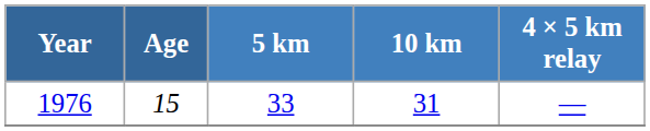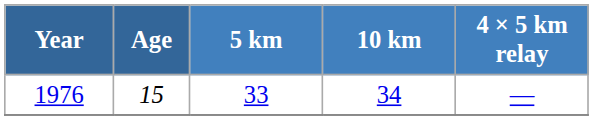 <table class="wikitable" style="font-size:95%; text-align:center; border:grey solid 1px; border-collapse:collapse; background:#ffffff;">
 <tr>
 <th style="background-color:#369; color:white; width:60px;"> Year </th>
 <th style="background-color:#369; color:white; width:40px;"> Age </th>
 <th style="background-color:#4180be; color:white; width:75px;"> 5 km </th>
 <th style="background-color:#4180be; color:white; width:75px;"> 10 km </th>
 <th style="background-color:#4180be; color:white; width:75px;"> 4 × 5 km <br> relay </th>
 </tr>
 <tr>
 <td><a href='#'>1976</a></td>
 <td><em>15</em></td>
 <td><a href='#'>33</a></td>
-<td><a href='#'>31</a></td>
+<td><a href='#'>34</a></td>
 <td><a href='#'>—</a></td>
 </tr>
 <tr>
 </tr>
 </table>
